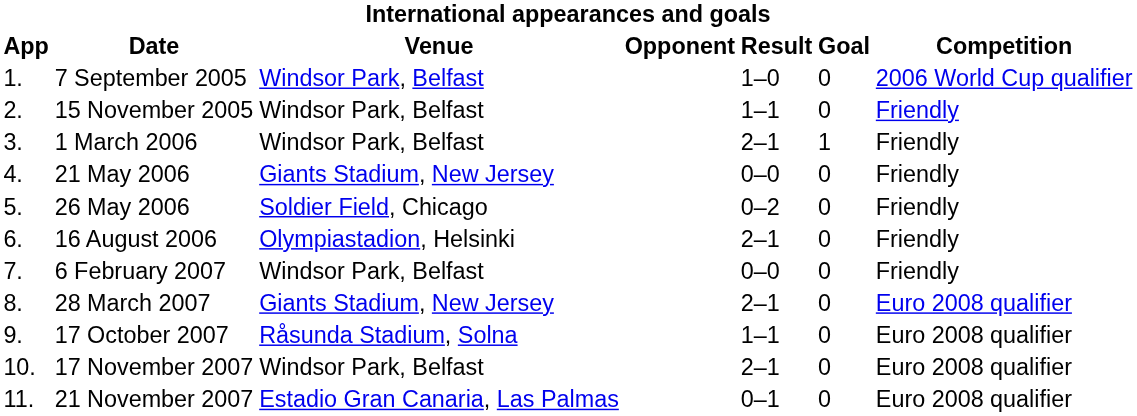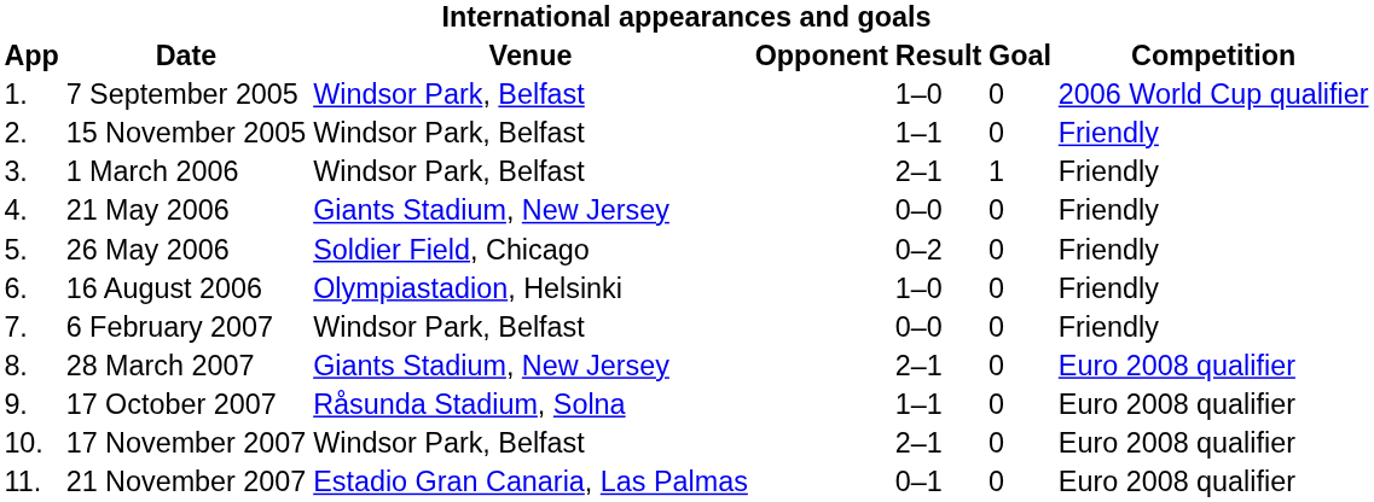 <table>
 <tr>
 <th colspan="7">International appearances and goals</th>
 </tr>
 <tr>
 <th>App</th>
 <th>Date</th>
 <th>Venue</th>
 <th>Opponent</th>
 <th>Result</th>
 <th>Goal</th>
 <th>Competition</th>
 </tr>
 <tr>
 <td>1.</td>
 <td>7 September 2005</td>
 <td><a href='#'>Windsor Park</a>, <a href='#'>Belfast</a></td>
 <td></td>
 <td>1–0</td>
 <td>0</td>
 <td><a href='#'>2006 World Cup qualifier</a></td>
 </tr>
 <tr>
 <td>2.</td>
 <td>15 November 2005</td>
 <td>Windsor Park, Belfast</td>
 <td></td>
 <td>1–1</td>
 <td>0</td>
 <td><a href='#'>Friendly</a></td>
 </tr>
 <tr>
 <td>3.</td>
 <td>1 March 2006</td>
 <td>Windsor Park, Belfast</td>
 <td></td>
 <td>2–1</td>
 <td>1</td>
 <td>Friendly</td>
 </tr>
 <tr>
 <td>4.</td>
 <td>21 May 2006</td>
 <td><a href='#'>Giants Stadium</a>, <a href='#'>New Jersey</a></td>
 <td></td>
 <td>0–0</td>
 <td>0</td>
 <td>Friendly</td>
 </tr>
 <tr>
 <td>5.</td>
 <td>26 May 2006</td>
 <td><a href='#'>Soldier Field</a>, Chicago</td>
 <td></td>
 <td>0–2</td>
 <td>0</td>
 <td>Friendly</td>
 </tr>
 <tr>
 <td>6.</td>
 <td>16 August 2006</td>
 <td><a href='#'>Olympiastadion</a>, Helsinki</td>
 <td></td>
-<td>2–1</td>
+<td>1–0</td>
 <td>0</td>
 <td>Friendly</td>
 </tr>
 <tr>
 <td>7.</td>
 <td>6 February 2007</td>
 <td>Windsor Park, Belfast</td>
 <td></td>
 <td>0–0</td>
 <td>0</td>
 <td>Friendly</td>
 </tr>
 <tr>
 <td>8.</td>
 <td>28 March 2007</td>
 <td><a href='#'>Giants Stadium</a>, <a href='#'>New Jersey</a></td>
 <td></td>
 <td>2–1</td>
 <td>0</td>
 <td><a href='#'>Euro 2008 qualifier</a></td>
 </tr>
 <tr>
 <td>9.</td>
 <td>17 October 2007</td>
 <td><a href='#'>Råsunda Stadium</a>, <a href='#'>Solna</a></td>
 <td></td>
 <td>1–1</td>
 <td>0</td>
 <td>Euro 2008 qualifier</td>
 </tr>
 <tr>
 <td>10.</td>
 <td>17 November 2007</td>
 <td>Windsor Park, Belfast</td>
 <td></td>
 <td>2–1</td>
 <td>0</td>
 <td>Euro 2008 qualifier</td>
 </tr>
 <tr>
 <td>11.</td>
 <td>21 November 2007</td>
 <td><a href='#'>Estadio Gran Canaria</a>, <a href='#'>Las Palmas</a></td>
 <td></td>
 <td>0–1</td>
 <td>0</td>
 <td>Euro 2008 qualifier</td>
 </tr>
 </table>
